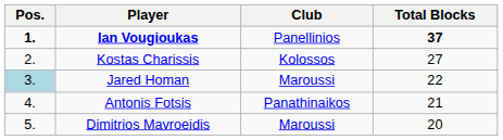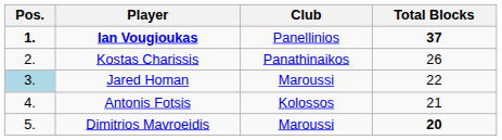 <table class="wikitable" style="text-align: center;" width="65%">
 <tr>
 <th>Pos.</th>
 <th>Player</th>
 <th>Club</th>
 <th>Total Blocks</th>
 </tr>
 <tr>
 <td align="center"><strong>1.</strong></td>
 <td> <strong><a href='#'>Ian Vougioukas</a></strong></td>
 <td><a href='#'>Panellinios</a></td>
 <td align="center"><strong>37</strong></td>
 </tr>
 <tr>
 <td align="center">2.</td>
 <td> <a href='#'>Kostas Charissis</a></td>
-<td><a href='#'>Kolossos</a></td>
-<td align="center">27</td>
+<td><a href='#'>Panathinaikos</a></td>
+<td align="center">26</td>
 </tr>
 <tr>
 <td align="center" style="background: lightblue;">3.</td>
 <td> <a href='#'>Jared Homan</a></td>
 <td><a href='#'>Maroussi</a></td>
 <td align="center">22</td>
 </tr>
 <tr>
 <td align="center">4.</td>
 <td> <a href='#'>Antonis Fotsis</a></td>
-<td><a href='#'>Panathinaikos</a></td>
+<td><a href='#'>Kolossos</a></td>
 <td align="center">21</td>
 </tr>
 <tr>
 <td align="center">5.</td>
 <td> <a href='#'>Dimitrios Mavroeidis</a></td>
 <td><a href='#'>Maroussi</a></td>
-<td align="center">20</td>
+<td align="center"><strong>20</strong></td>
 </tr>
 </table>
